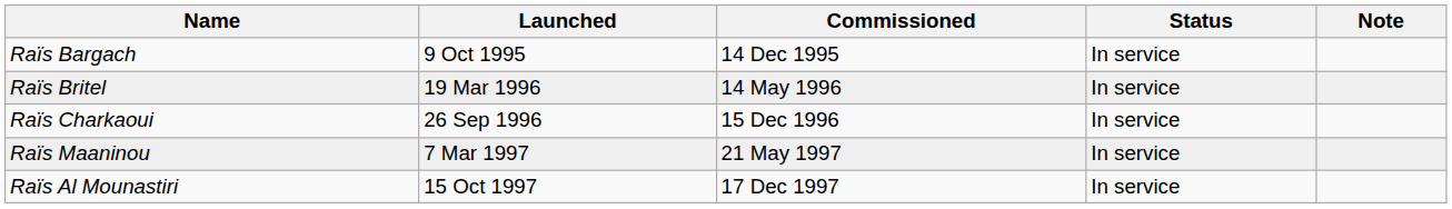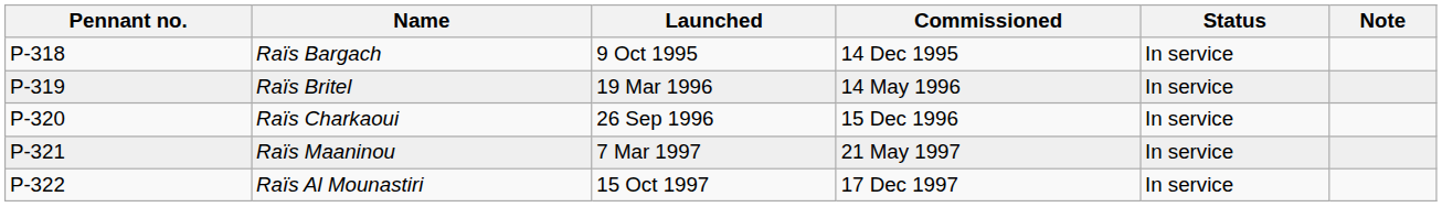 <table class="wikitable" style="width:70%;">
 <tr>
+<th><strong>Pennant no.</strong></th>
 <th><strong>Name</strong></th>
 <th><strong>Launched</strong></th>
 <th><strong>Commissioned</strong></th>
 <th><strong>Status</strong></th>
 <th><strong>Note</strong></th>
 </tr>
 <tr>
+<td>P-318</td>
 <td><em>Raïs Bargach</em></td>
 <td>9 Oct 1995</td>
 <td>14 Dec 1995</td>
 <td>In service</td>
 <td></td>
 </tr>
 <tr style="background:#efefef; color:black">
+<td>P-319</td>
 <td><em>Raïs Britel</em></td>
 <td>19 Mar 1996</td>
 <td>14 May 1996</td>
 <td>In service</td>
 <td></td>
 </tr>
 <tr>
+<td>P-320</td>
 <td><em>Raïs Charkaoui</em></td>
 <td>26 Sep 1996</td>
 <td>15 Dec 1996</td>
 <td>In service</td>
 <td></td>
 </tr>
 <tr style="background:#efefef; color:black">
+<td>P-321</td>
 <td><em> Raïs Maaninou</em></td>
 <td>7 Mar 1997</td>
 <td>21 May 1997</td>
 <td>In service</td>
 <td></td>
 </tr>
 <tr>
+<td>P-322</td>
 <td><em> Raïs Al Mounastiri</em></td>
 <td>15 Oct 1997</td>
 <td>17 Dec 1997</td>
 <td>In service</td>
 <td></td>
 </tr>
 </table>
